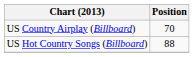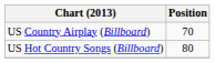 <table class="wikitable sortable">
 <tr>
 <th scope="col">Chart (2013)</th>
 <th scope="col">Position</th>
 </tr>
 <tr>
 <td>US <a href='#'>Country Airplay</a> (<em><a href='#'>Billboard</a></em>)</td>
 <td align="center">70</td>
 </tr>
 <tr>
 <td>US <a href='#'>Hot Country Songs</a> (<em><a href='#'>Billboard</a></em>)</td>
-<td align="center">88</td>
+<td align="center">80</td>
 </tr>
 <tr>
 </tr>
 </table>
